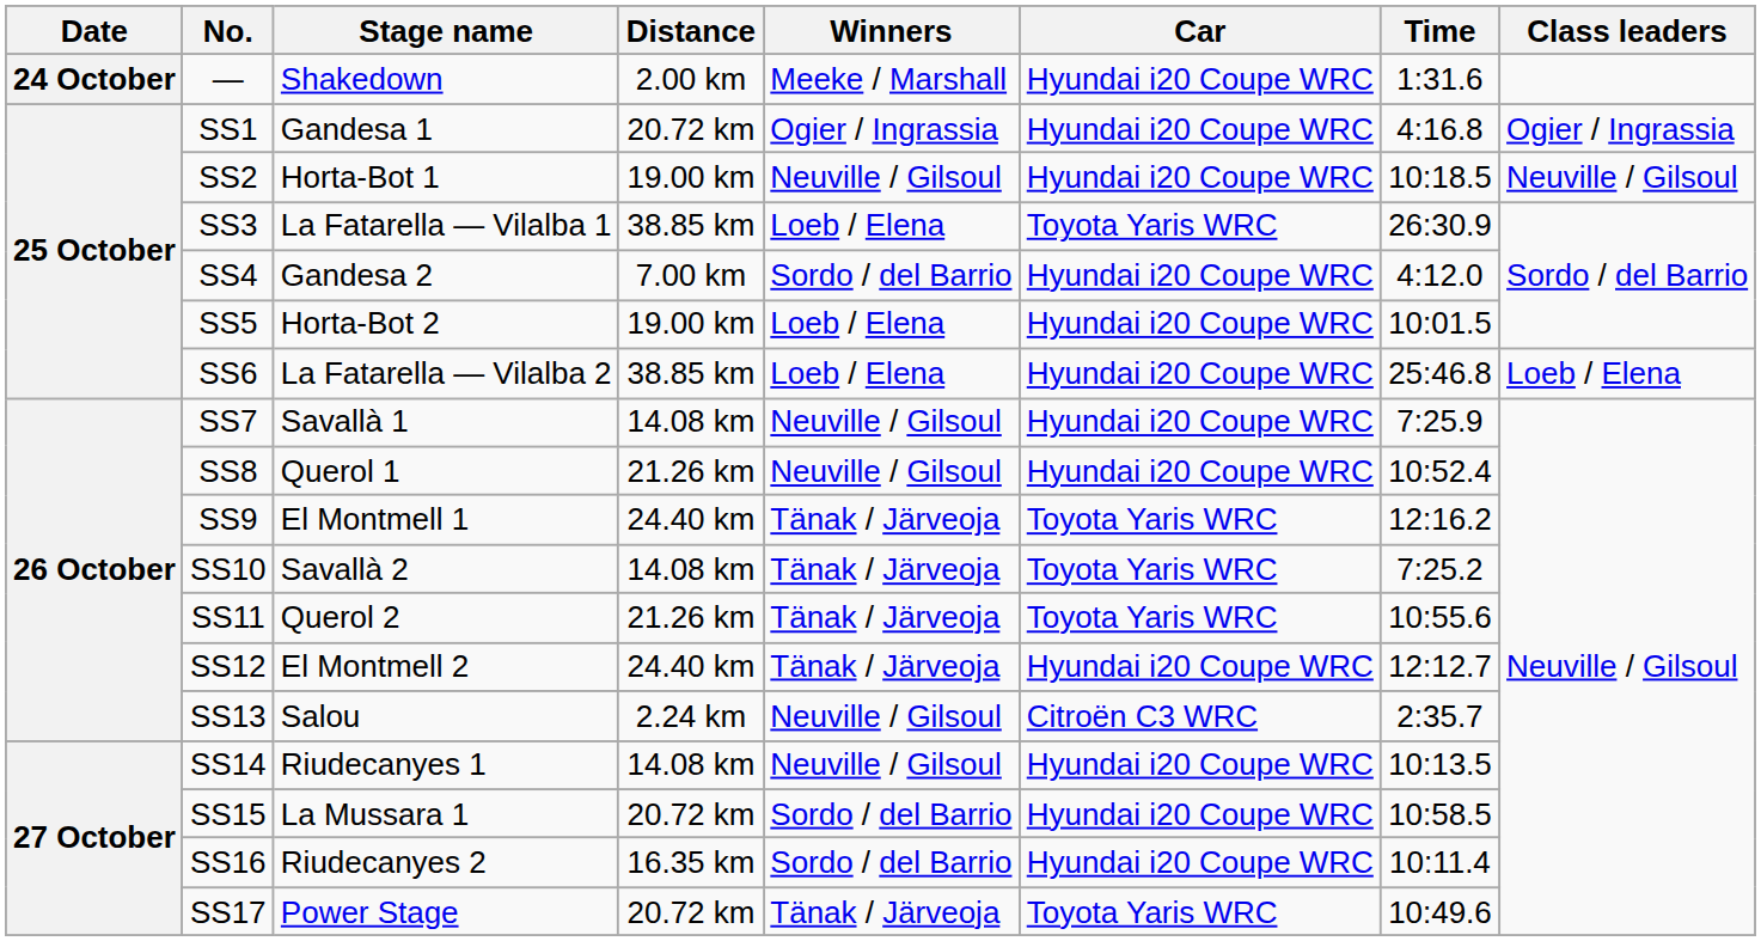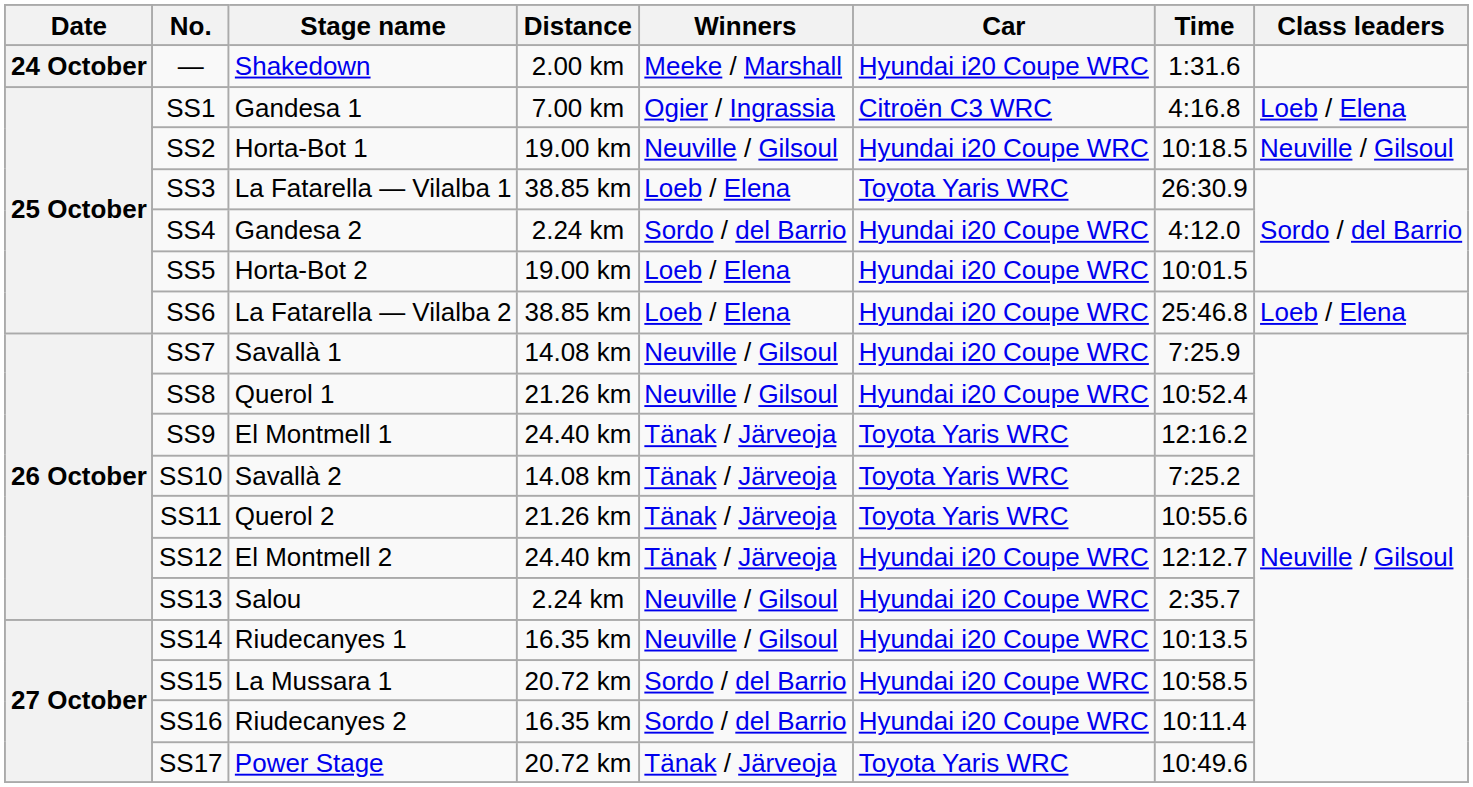 <table class="wikitable" style="font-size: 85%;">
 <tr>
 <th>Date</th>
 <th>No.</th>
 <th>Stage name</th>
 <th>Distance</th>
 <th>Winners</th>
 <th>Car</th>
 <th>Time</th>
 <th>Class leaders</th>
 </tr>
 <tr>
 <th nowrap>24 October</th>
 <td align="center">—</td>
 <td><a href='#'>Shakedown</a></td>
 <td align="center">2.00 km</td>
 <td><a href='#'>Meeke</a> / <a href='#'>Marshall</a></td>
 <td><a href='#'>Hyundai i20 Coupe WRC</a></td>
 <td align="center">1:31.6</td>
 <td></td>
 </tr>
 <tr>
 <th rowspan="6">25 October</th>
 <td align="center">SS1</td>
 <td>Gandesa 1</td>
-<td align="center">20.72 km</td>
+<td align="center">7.00 km</td>
 <td><a href='#'>Ogier</a> / <a href='#'>Ingrassia</a></td>
-<td><a href='#'>Hyundai i20 Coupe WRC</a></td>
+<td><a href='#'>Citroën C3 WRC</a></td>
 <td align="center">4:16.8</td>
-<td><a href='#'>Ogier</a> / <a href='#'>Ingrassia</a></td>
+<td><a href='#'>Loeb</a> / <a href='#'>Elena</a></td>
 </tr>
 <tr>
 <td align="center">SS2</td>
 <td>Horta-Bot 1</td>
 <td align="center">19.00 km</td>
 <td><a href='#'>Neuville</a> / <a href='#'>Gilsoul</a></td>
 <td><a href='#'>Hyundai i20 Coupe WRC</a></td>
 <td align="center">10:18.5</td>
 <td><a href='#'>Neuville</a> / <a href='#'>Gilsoul</a></td>
 </tr>
 <tr>
 <td align="center">SS3</td>
 <td>La Fatarella — Vilalba 1</td>
 <td align="center">38.85 km</td>
 <td><a href='#'>Loeb</a> / <a href='#'>Elena</a></td>
 <td><a href='#'>Toyota Yaris WRC</a></td>
 <td align="center">26:30.9</td>
 <td rowspan="3" nowrap><a href='#'>Sordo</a> / <a href='#'>del Barrio</a></td>
 </tr>
 <tr>
 <td align="center">SS4</td>
 <td>Gandesa 2</td>
-<td align="center">7.00 km</td>
+<td align="center">2.24 km</td>
 <td nowrap><a href='#'>Sordo</a> / <a href='#'>del Barrio</a></td>
 <td><a href='#'>Hyundai i20 Coupe WRC</a></td>
 <td align="center">4:12.0</td>
 </tr>
 <tr>
 <td align="center">SS5</td>
 <td>Horta-Bot 2</td>
 <td align="center">19.00 km</td>
 <td><a href='#'>Loeb</a> / <a href='#'>Elena</a></td>
 <td><a href='#'>Hyundai i20 Coupe WRC</a></td>
 <td align="center">10:01.5</td>
 </tr>
 <tr>
 <td align="center">SS6</td>
 <td>La Fatarella — Vilalba 2</td>
 <td align="center">38.85 km</td>
 <td><a href='#'>Loeb</a> / <a href='#'>Elena</a></td>
 <td><a href='#'>Hyundai i20 Coupe WRC</a></td>
 <td align="center">25:46.8</td>
 <td><a href='#'>Loeb</a> / <a href='#'>Elena</a></td>
 </tr>
 <tr>
 <th rowspan="7">26 October</th>
 <td align="center">SS7</td>
 <td>Savallà 1</td>
 <td align="center">14.08 km</td>
 <td><a href='#'>Neuville</a> / <a href='#'>Gilsoul</a></td>
 <td><a href='#'>Hyundai i20 Coupe WRC</a></td>
 <td align="center">7:25.9</td>
 <td rowspan="11"><a href='#'>Neuville</a> / <a href='#'>Gilsoul</a></td>
 </tr>
 <tr>
 <td align="center">SS8</td>
 <td>Querol 1</td>
 <td align="center">21.26 km</td>
 <td><a href='#'>Neuville</a> / <a href='#'>Gilsoul</a></td>
 <td><a href='#'>Hyundai i20 Coupe WRC</a></td>
 <td align="center">10:52.4</td>
 </tr>
 <tr>
 <td align="center">SS9</td>
 <td>El Montmell 1</td>
 <td align="center">24.40 km</td>
 <td><a href='#'>Tänak</a> / <a href='#'>Järveoja</a></td>
 <td><a href='#'>Toyota Yaris WRC</a></td>
 <td align="center">12:16.2</td>
 </tr>
 <tr>
 <td align="center">SS10</td>
 <td>Savallà 2</td>
 <td align="center">14.08 km</td>
 <td><a href='#'>Tänak</a> / <a href='#'>Järveoja</a></td>
 <td><a href='#'>Toyota Yaris WRC</a></td>
 <td align="center">7:25.2</td>
 </tr>
 <tr>
 <td align="center">SS11</td>
 <td>Querol 2</td>
 <td align="center">21.26 km</td>
 <td><a href='#'>Tänak</a> / <a href='#'>Järveoja</a></td>
 <td><a href='#'>Toyota Yaris WRC</a></td>
 <td align="center">10:55.6</td>
 </tr>
 <tr>
 <td align="center">SS12</td>
 <td>El Montmell 2</td>
 <td align="center">24.40 km</td>
 <td><a href='#'>Tänak</a> / <a href='#'>Järveoja</a></td>
 <td nowrap><a href='#'>Hyundai i20 Coupe WRC</a></td>
 <td align="center">12:12.7</td>
 </tr>
 <tr>
 <td align="center">SS13</td>
 <td>Salou</td>
 <td align="center">2.24 km</td>
 <td><a href='#'>Neuville</a> / <a href='#'>Gilsoul</a></td>
-<td><a href='#'>Citroën C3 WRC</a></td>
+<td><a href='#'>Hyundai i20 Coupe WRC</a></td>
 <td align="center">2:35.7</td>
 </tr>
 <tr>
 <th rowspan="4">27 October</th>
 <td align="center">SS14</td>
 <td>Riudecanyes 1</td>
-<td align="center">14.08 km</td>
+<td align="center">16.35 km</td>
 <td><a href='#'>Neuville</a> / <a href='#'>Gilsoul</a></td>
 <td><a href='#'>Hyundai i20 Coupe WRC</a></td>
 <td align="center">10:13.5</td>
 </tr>
 <tr>
 <td align="center">SS15</td>
 <td>La Mussara 1</td>
 <td align="center">20.72 km</td>
 <td><a href='#'>Sordo</a> / <a href='#'>del Barrio</a></td>
 <td><a href='#'>Hyundai i20 Coupe WRC</a></td>
 <td align="center">10:58.5</td>
 </tr>
 <tr>
 <td align="center">SS16</td>
 <td>Riudecanyes 2</td>
 <td align="center">16.35 km</td>
 <td><a href='#'>Sordo</a> / <a href='#'>del Barrio</a></td>
 <td><a href='#'>Hyundai i20 Coupe WRC</a></td>
 <td align="center">10:11.4</td>
 </tr>
 <tr>
 <td align="center">SS17</td>
 <td nowrap><a href='#'>Power Stage</a></td>
 <td align="center">20.72 km</td>
 <td><a href='#'>Tänak</a> / <a href='#'>Järveoja</a></td>
 <td><a href='#'>Toyota Yaris WRC</a></td>
 <td align="center">10:49.6</td>
 </tr>
 <tr>
 </tr>
 </table>
